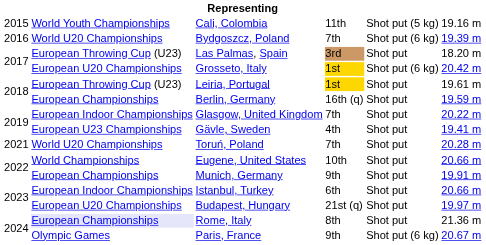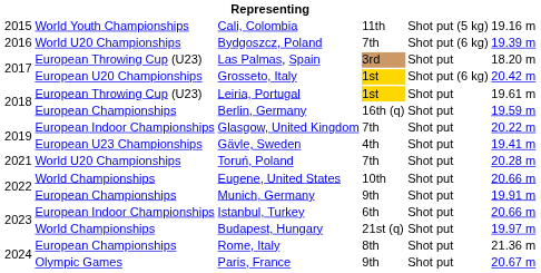 <table>
 <tr>
 <th colspan="6">Representing </th>
 </tr>
 <tr>
 <td>2015</td>
 <td><a href='#'>World Youth Championships</a></td>
 <td><a href='#'>Cali, Colombia</a></td>
 <td>11th</td>
 <td>Shot put (5 kg)</td>
 <td>19.16 m</td>
 </tr>
 <tr>
 <td>2016</td>
 <td><a href='#'>World U20 Championships</a></td>
 <td><a href='#'>Bydgoszcz, Poland</a></td>
 <td>7th</td>
 <td>Shot put (6 kg)</td>
 <td><a href='#'>19.39 m</a></td>
 </tr>
 <tr>
 <td rowspan=2>2017</td>
 <td><a href='#'>European Throwing Cup</a> (U23)</td>
 <td><a href='#'>Las Palmas</a>, <a href='#'>Spain</a></td>
 <td bgcolor=cc9966>3rd</td>
 <td>Shot put</td>
 <td>18.20 m</td>
 </tr>
 <tr>
 <td><a href='#'>European U20 Championships</a></td>
 <td><a href='#'>Grosseto, Italy</a></td>
 <td bgcolor=gold>1st</td>
 <td>Shot put (6 kg)</td>
 <td><a href='#'>20.42 m</a></td>
 </tr>
 <tr>
 <td rowspan=2>2018</td>
 <td><a href='#'>European Throwing Cup</a> (U23)</td>
 <td><a href='#'>Leiria, Portugal</a></td>
 <td bgcolor=gold>1st</td>
 <td>Shot put</td>
 <td>19.61 m</td>
 </tr>
 <tr>
 <td><a href='#'>European Championships</a></td>
 <td><a href='#'>Berlin, Germany</a></td>
 <td>16th (q)</td>
 <td>Shot put</td>
 <td><a href='#'>19.59 m</a></td>
 </tr>
 <tr>
 <td rowspan=2>2019</td>
 <td><a href='#'>European Indoor Championships</a></td>
 <td><a href='#'>Glasgow, United Kingdom</a></td>
 <td>7th</td>
 <td>Shot put</td>
 <td><a href='#'>20.22 m</a></td>
 </tr>
 <tr>
 <td><a href='#'>European U23 Championships</a></td>
 <td><a href='#'>Gävle, Sweden</a></td>
 <td>4th</td>
 <td>Shot put</td>
 <td><a href='#'>19.41 m</a></td>
 </tr>
 <tr>
 <td>2021</td>
 <td><a href='#'>World U20 Championships</a></td>
 <td><a href='#'>Toruń, Poland</a></td>
 <td>7th</td>
 <td>Shot put</td>
 <td><a href='#'>20.28 m</a></td>
 </tr>
 <tr>
 <td rowspan=2>2022</td>
 <td><a href='#'>World Championships</a></td>
 <td><a href='#'>Eugene, United States</a></td>
 <td>10th</td>
 <td>Shot put</td>
 <td><a href='#'>20.66 m</a></td>
 </tr>
 <tr>
 <td><a href='#'>European Championships</a></td>
 <td><a href='#'>Munich, Germany</a></td>
 <td>9th</td>
 <td>Shot put</td>
 <td><a href='#'>19.91 m</a></td>
 </tr>
 <tr>
 <td rowspan=2>2023</td>
 <td><a href='#'>European Indoor Championships</a></td>
 <td><a href='#'>Istanbul, Turkey</a></td>
 <td>6th</td>
 <td>Shot put</td>
 <td><a href='#'>20.66 m</a></td>
 </tr>
 <tr>
-<td><a href='#'>European U20 Championships</a></td>
+<td><a href='#'>World Championships</a></td>
 <td><a href='#'>Budapest, Hungary</a></td>
 <td>21st (q)</td>
 <td>Shot put</td>
 <td><a href='#'>19.97 m</a></td>
 </tr>
 <tr>
 <td rowspan=2>2024</td>
-<td style="background: lavender;"><a href='#'>European Championships</a></td>
+<td><a href='#'>European Championships</a></td>
 <td><a href='#'>Rome, Italy</a></td>
 <td>8th</td>
 <td>Shot put</td>
 <td>21.36 m</td>
 </tr>
 <tr>
 <td><a href='#'>Olympic Games</a></td>
 <td><a href='#'>Paris, France</a></td>
 <td>9th</td>
-<td>Shot put (6 kg)</td>
+<td>Shot put</td>
 <td><a href='#'>20.67 m</a></td>
 </tr>
 </table>
